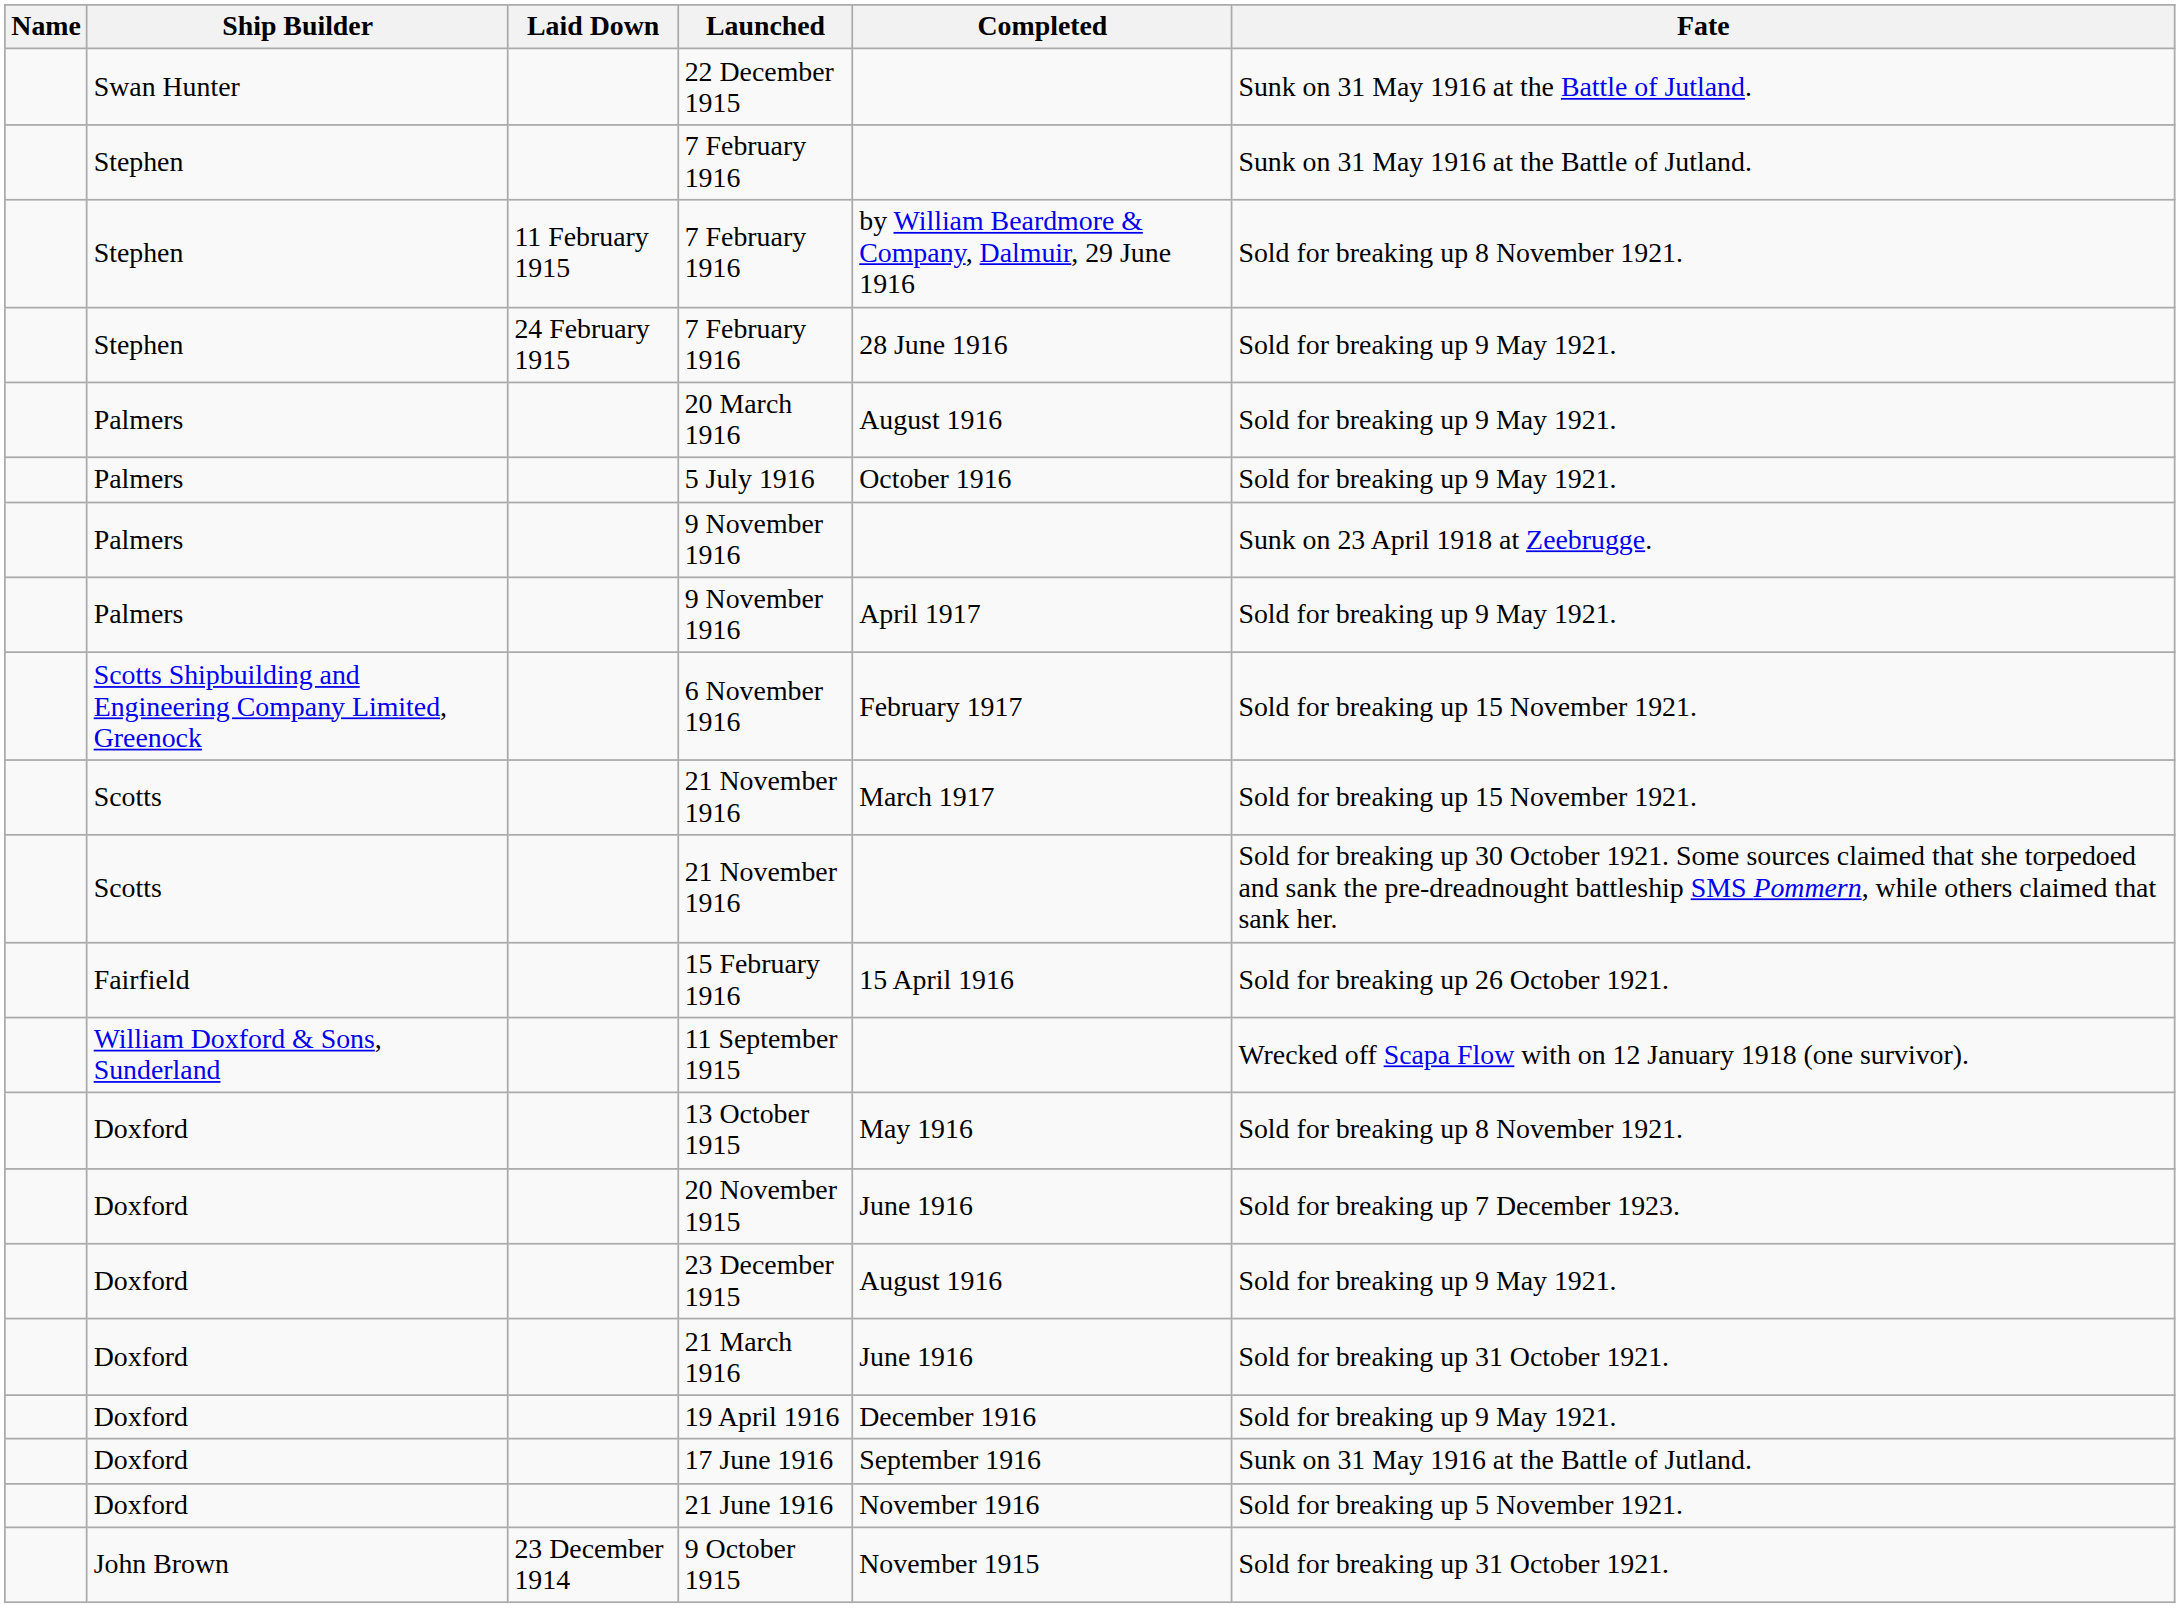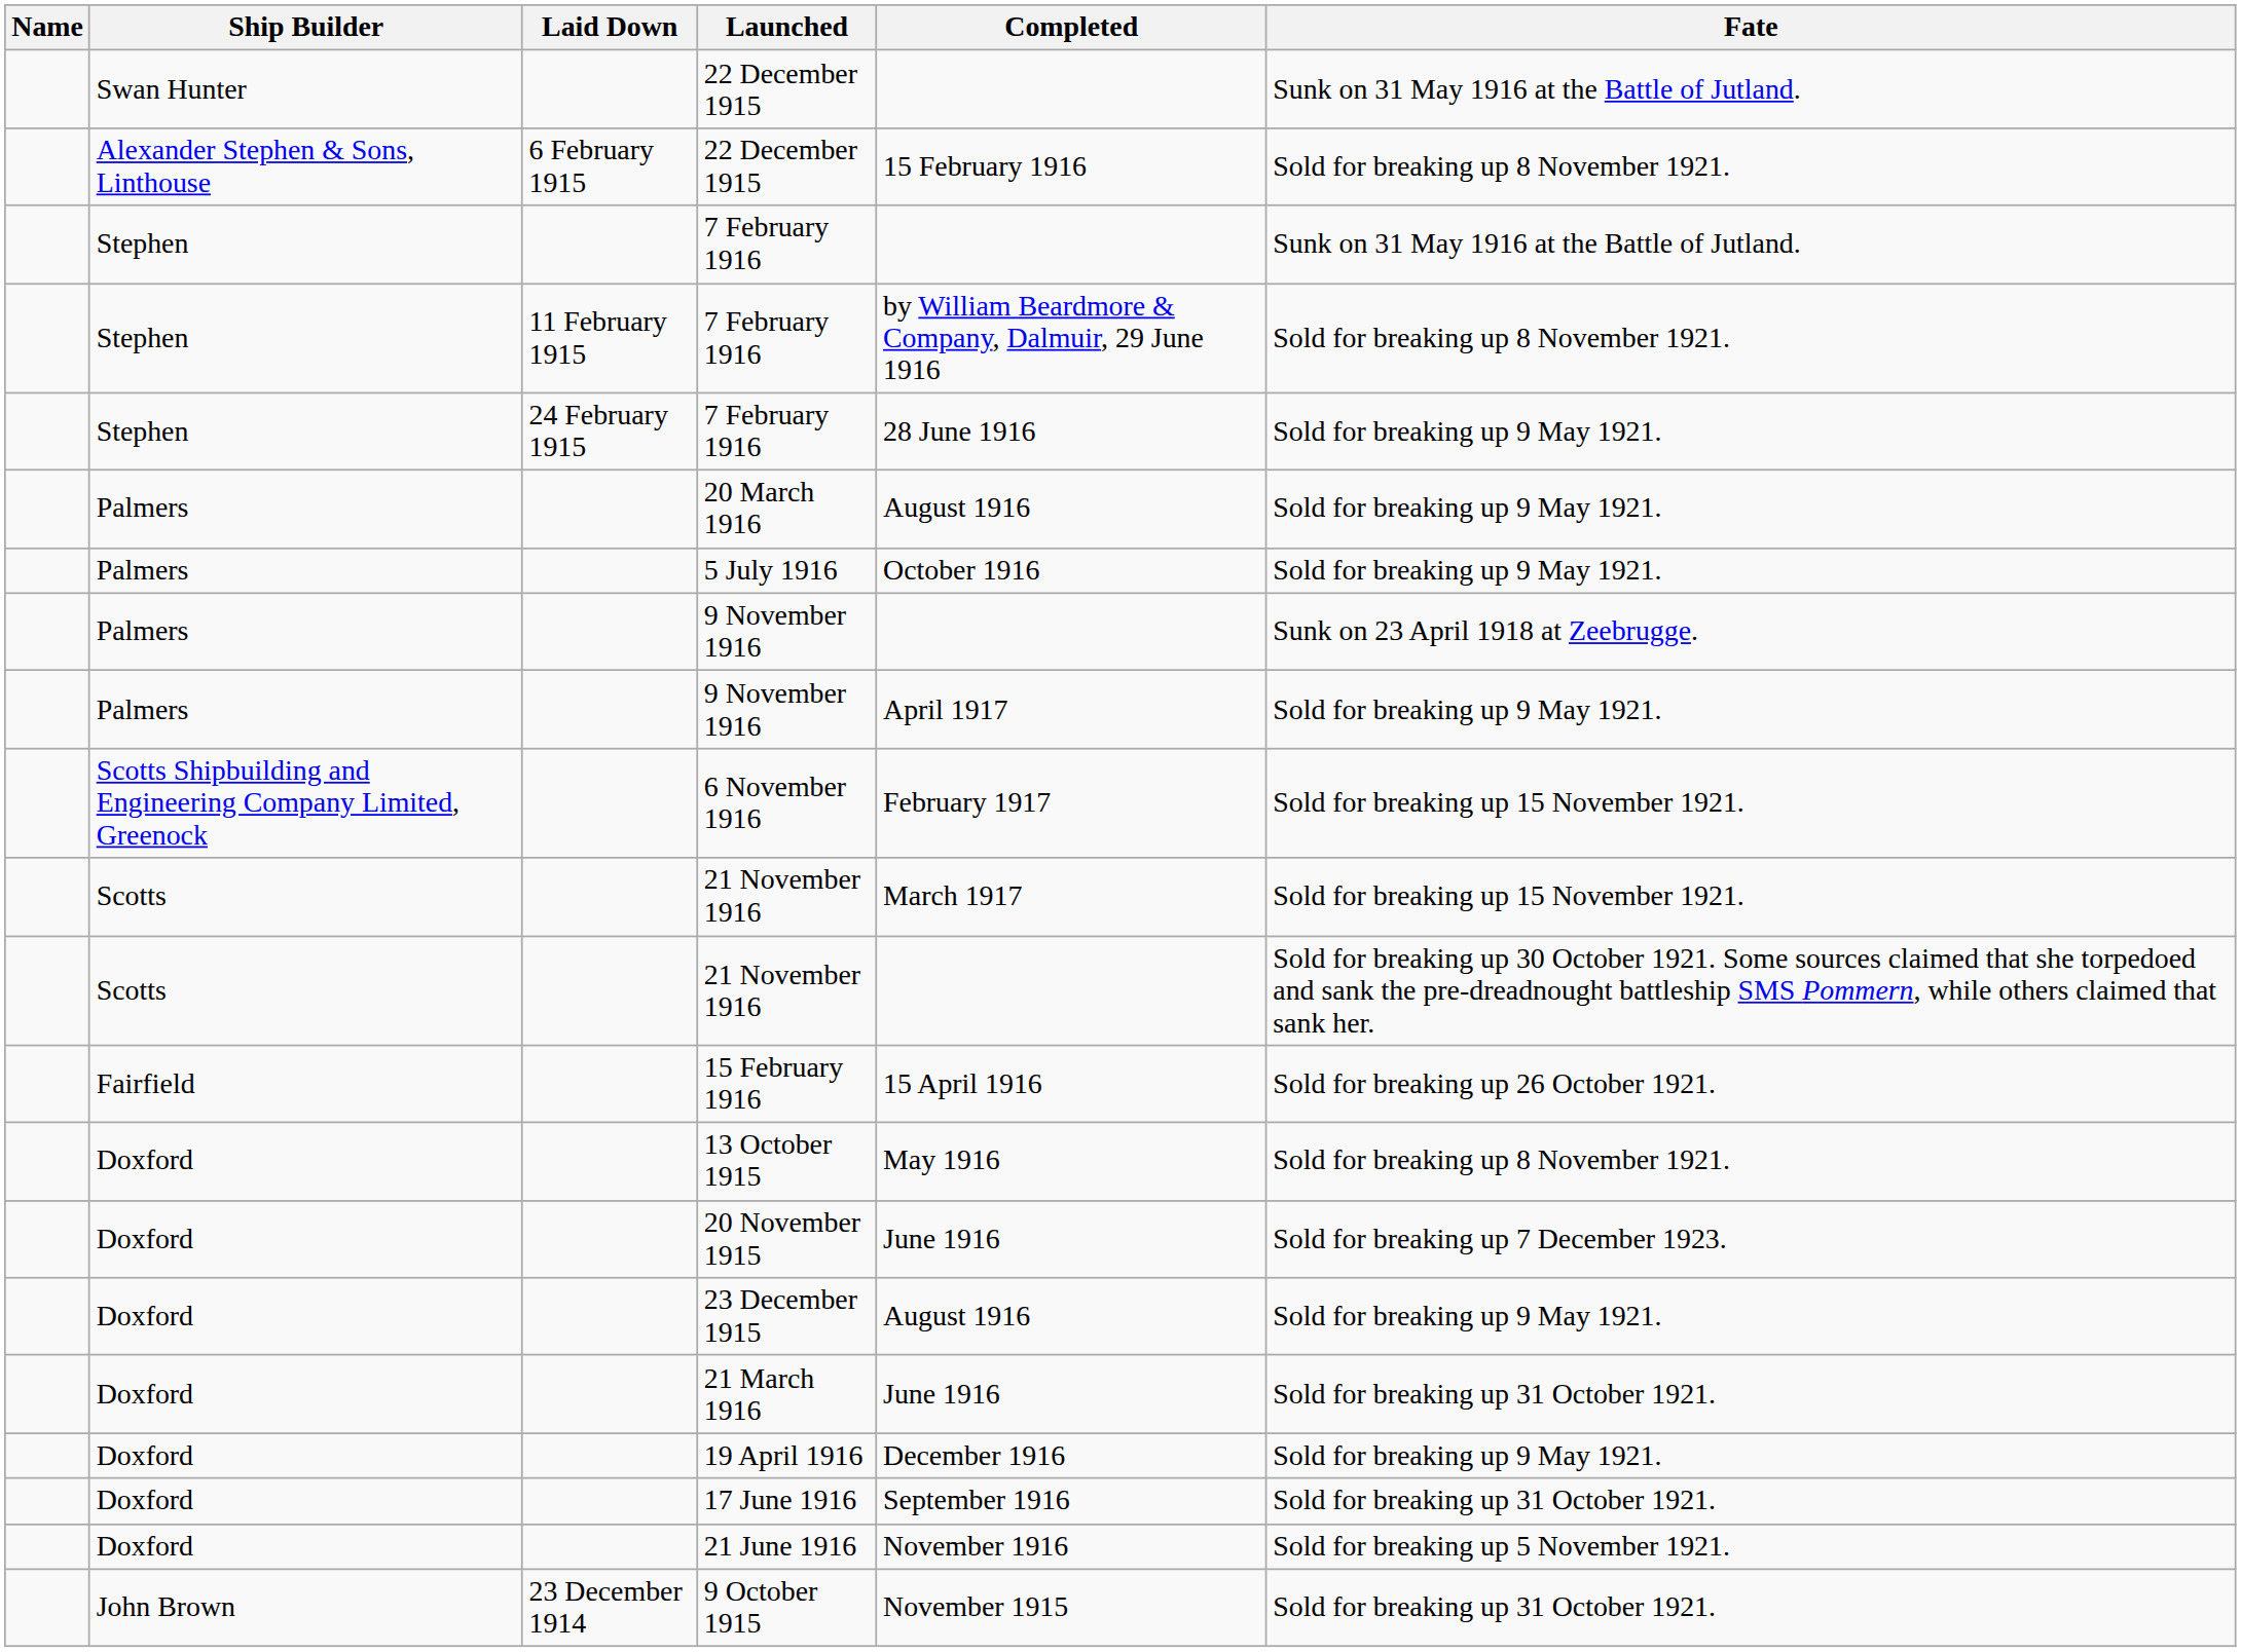 <table class="wikitable">
 <tr>
 <th>Name</th>
 <th>Ship Builder</th>
 <th>Laid Down</th>
 <th>Launched</th>
 <th>Completed</th>
 <th>Fate</th>
 </tr>
 <tr>
 <td></td>
 <td>Swan Hunter</td>
 <td></td>
 <td>22 December 1915</td>
 <td></td>
 <td>Sunk on 31 May 1916 at the <a href='#'>Battle of Jutland</a>.</td>
+</tr>
+<tr>
+<td></td>
+<td><a href='#'>Alexander Stephen & Sons</a>, <a href='#'>Linthouse</a></td>
+<td>6 February 1915</td>
+<td>22 December 1915</td>
+<td>15 February 1916</td>
+<td>Sold for breaking up 8 November 1921.</td>
 </tr>
 <tr>
 <td></td>
 <td>Stephen</td>
 <td></td>
 <td>7 February 1916</td>
 <td></td>
 <td>Sunk on 31 May 1916 at the Battle of Jutland.</td>
 </tr>
 <tr>
 <td></td>
 <td>Stephen</td>
 <td>11 February 1915</td>
 <td>7 February 1916</td>
 <td>by <a href='#'>William Beardmore & Company</a>, <a href='#'>Dalmuir</a>, 29 June 1916</td>
 <td>Sold for breaking up 8 November 1921.</td>
 </tr>
 <tr>
 <td></td>
 <td>Stephen</td>
 <td>24 February 1915</td>
 <td>7 February 1916</td>
 <td>28 June 1916</td>
 <td>Sold for breaking up 9 May 1921.</td>
 </tr>
 <tr>
 <td></td>
 <td>Palmers</td>
 <td></td>
 <td>20 March 1916</td>
 <td>August 1916</td>
 <td>Sold for breaking up 9 May 1921.</td>
 </tr>
 <tr>
 <td></td>
 <td>Palmers</td>
 <td></td>
 <td>5 July 1916</td>
 <td>October 1916</td>
 <td>Sold for breaking up 9 May 1921.</td>
 </tr>
 <tr>
 <td></td>
 <td>Palmers</td>
 <td></td>
 <td>9 November 1916</td>
 <td></td>
 <td>Sunk on 23 April 1918 at <a href='#'>Zeebrugge</a>.</td>
 </tr>
 <tr>
 <td></td>
 <td>Palmers</td>
 <td></td>
 <td>9 November 1916</td>
 <td>April 1917</td>
 <td>Sold for breaking up 9 May 1921.</td>
 </tr>
 <tr>
 <td></td>
 <td><a href='#'>Scotts Shipbuilding and Engineering Company Limited</a>, <a href='#'>Greenock</a></td>
 <td></td>
 <td>6 November 1916</td>
 <td>February 1917</td>
 <td>Sold for breaking up 15 November 1921.</td>
 </tr>
 <tr>
 <td></td>
 <td>Scotts</td>
 <td></td>
 <td>21 November 1916</td>
 <td>March 1917</td>
 <td>Sold for breaking up 15 November 1921.</td>
 </tr>
 <tr>
 <td></td>
 <td>Scotts</td>
 <td></td>
 <td>21 November 1916</td>
 <td></td>
 <td>Sold for breaking up 30 October 1921. Some sources claimed that she torpedoed and sank the pre-dreadnought battleship <a href='#'>SMS <em>Pommern</em></a>, while others claimed that  sank her.</td>
 </tr>
 <tr>
 <td></td>
 <td>Fairfield</td>
 <td></td>
 <td>15 February 1916</td>
 <td>15 April 1916</td>
 <td>Sold for breaking up 26 October 1921.</td>
 </tr>
 <tr>
 <td></td>
-<td><a href='#'>William Doxford & Sons</a>, <a href='#'>Sunderland</a></td>
-<td></td>
-<td>11 September 1915</td>
-<td></td>
-<td>Wrecked off <a href='#'>Scapa Flow</a> with  on 12 January 1918 (one survivor).</td>
-</tr>
-<tr>
-<td></td>
 <td>Doxford</td>
 <td></td>
 <td>13 October 1915</td>
 <td>May 1916</td>
 <td>Sold for breaking up 8 November 1921.</td>
 </tr>
 <tr>
 <td></td>
 <td>Doxford</td>
 <td></td>
 <td>20 November 1915</td>
 <td>June 1916</td>
 <td>Sold for breaking up 7 December 1923.</td>
 </tr>
 <tr>
 <td></td>
 <td>Doxford</td>
 <td></td>
 <td>23 December 1915</td>
 <td>August 1916</td>
 <td>Sold for breaking up 9 May 1921.</td>
 </tr>
 <tr>
 <td></td>
 <td>Doxford</td>
 <td></td>
 <td>21 March 1916</td>
 <td>June 1916</td>
 <td>Sold for breaking up 31 October 1921.</td>
 </tr>
 <tr>
 <td></td>
 <td>Doxford</td>
 <td></td>
 <td>19 April 1916</td>
 <td>December 1916</td>
 <td>Sold for breaking up 9 May 1921.</td>
 </tr>
 <tr>
 <td></td>
 <td>Doxford</td>
 <td></td>
 <td>17 June 1916</td>
 <td>September 1916</td>
-<td>Sunk on 31 May 1916 at the Battle of Jutland.</td>
+<td>Sold for breaking up 31 October 1921.</td>
 </tr>
 <tr>
 <td></td>
 <td>Doxford</td>
 <td></td>
 <td>21 June 1916</td>
 <td>November 1916</td>
 <td>Sold for breaking up 5 November 1921.</td>
 </tr>
 <tr>
 <td></td>
 <td>John Brown</td>
 <td>23 December 1914</td>
 <td>9 October 1915</td>
 <td>November 1915</td>
 <td>Sold for breaking up 31 October 1921.</td>
 </tr>
 </table>
